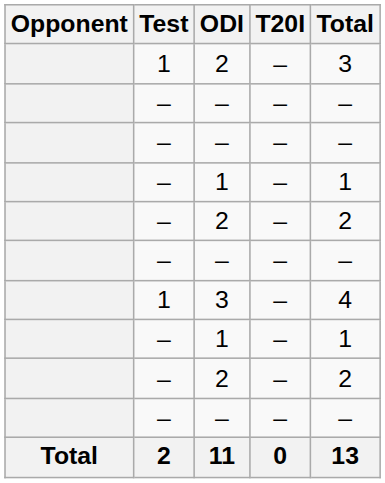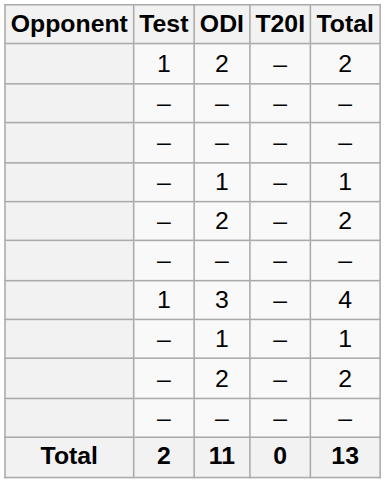 <table class="wikitable" style="text-align:center; margin-left:15px">
 <tr>
 <th>Opponent</th>
 <th>Test</th>
 <th>ODI</th>
 <th>T20I</th>
 <th>Total</th>
 </tr>
 <tr>
 <th style="text-align: left"></th>
 <td>1</td>
 <td>2</td>
 <td>–</td>
-<td>3</td>
+<td>2</td>
 </tr>
 <tr>
 <th style="text-align: left"></th>
 <td>–</td>
 <td>–</td>
 <td>–</td>
 <td>–</td>
 </tr>
 <tr>
 <th style="text-align: left"></th>
 <td>–</td>
 <td>–</td>
 <td>–</td>
 <td>–</td>
 </tr>
 <tr>
 <th style="text-align: left"></th>
 <td>–</td>
 <td>1</td>
 <td>–</td>
 <td>1</td>
 </tr>
 <tr>
 <th style="text-align: left"></th>
 <td>–</td>
 <td>2</td>
 <td>–</td>
 <td>2</td>
 </tr>
 <tr>
 <th style="text-align: left"></th>
 <td>–</td>
 <td>–</td>
 <td>–</td>
 <td>–</td>
 </tr>
 <tr>
 <th style="text-align: left"></th>
 <td>1</td>
 <td>3</td>
 <td>–</td>
 <td>4</td>
 </tr>
 <tr>
 <th style="text-align: left"></th>
 <td>–</td>
 <td>1</td>
 <td>–</td>
 <td>1</td>
 </tr>
 <tr>
 <th style="text-align: left"></th>
 <td>–</td>
 <td>2</td>
 <td>–</td>
 <td>2</td>
 </tr>
 <tr>
 <th style="text-align: left"></th>
 <td>–</td>
 <td>–</td>
 <td>–</td>
 <td>–</td>
 </tr>
 <tr>
 <th>Total</th>
 <th>2</th>
 <th>11</th>
 <th>0</th>
 <th>13</th>
 </tr>
 </table>
